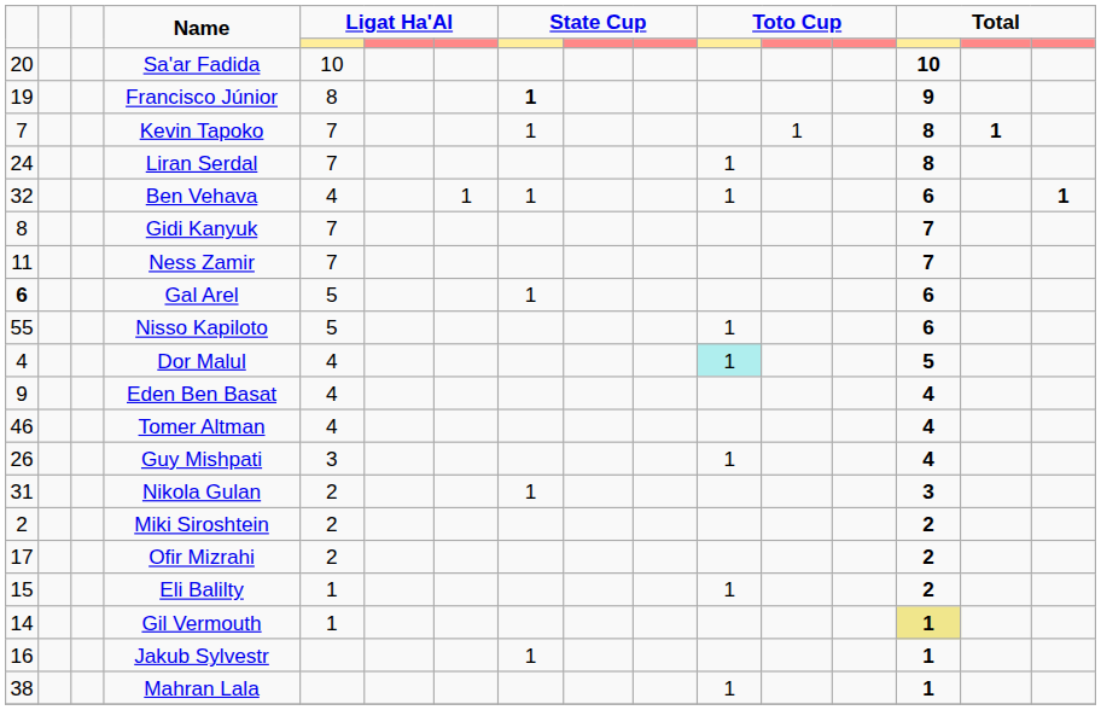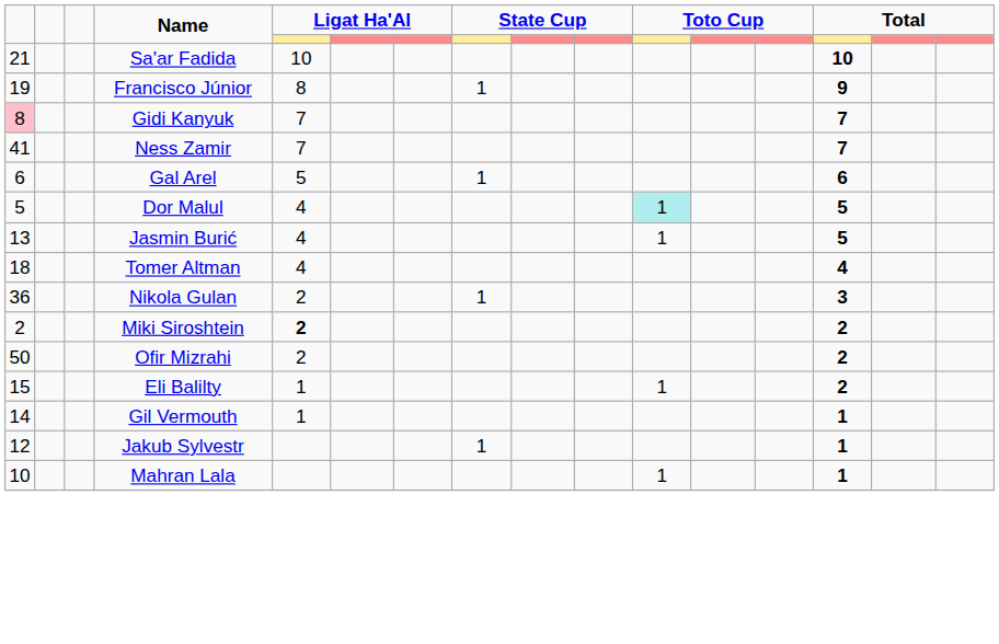 <table class="wikitable" style="font-size: 95%; text-align: center">
 <tr>
 <td rowspan="2"  style="width:3%; text-align:center;"><strong></strong></td>
 <td rowspan="2"  style="width:3%; text-align:center;"><strong></strong></td>
 <td rowspan="2"  style="width:3%; text-align:center;"><strong></strong></td>
 <td rowspan="2"  style="width:18%; text-align:center;"><strong>Name</strong></td>
 <td colspan="3" style="text-align:center;"><strong><a href='#'>Ligat Ha'Al</a></strong></td>
 <td colspan="3" style="text-align:center;"><strong><a href='#'>State Cup</a></strong></td>
 <td colspan="3" style="text-align:center;"><strong><a href='#'>Toto Cup</a></strong></td>
 <td colspan="3" style="text-align:center;"><strong>Total</strong></td>
 </tr>
 <tr>
 <th style="width:25px; background:#fe9;"></th>
 <th style="width:28px; background:#ff8888;"></th>
 <th style="width:25px; background:#ff8888;"></th>
 <th style="width:25px; background:#fe9;"></th>
 <th style="width:28px; background:#ff8888;"></th>
 <th style="width:25px; background:#ff8888;"></th>
 <th style="width:25px; background:#fe9;"></th>
 <th style="width:28px; background:#ff8888;"></th>
 <th style="width:25px; background:#ff8888;"></th>
 <th style="width:25px; background:#fe9;"></th>
 <th style="width:28px; background:#ff8888;"></th>
 <th style="width:25px; background:#ff8888;"></th>
 </tr>
 <tr>
-<td>20</td>
+<td>21</td>
 <td></td>
 <td></td>
 <td><a href='#'>Sa'ar Fadida</a></td>
 <td>10</td>
 <td></td>
 <td></td>
 <td></td>
 <td></td>
 <td></td>
 <td></td>
 <td></td>
 <td></td>
 <td><strong>10</strong></td>
 <td></td>
 <td></td>
 </tr>
 <tr>
 <td>19</td>
 <td></td>
 <td></td>
 <td><a href='#'>Francisco Júnior</a></td>
 <td>8</td>
 <td></td>
 <td></td>
-<td><strong>1</strong></td>
+<td>1</td>
 <td></td>
 <td></td>
 <td></td>
 <td></td>
 <td></td>
 <td><strong>9</strong></td>
 <td></td>
 <td></td>
 </tr>
 <tr>
-<td>7</td>
-<td></td>
-<td></td>
-<td><a href='#'>Kevin Tapoko</a></td>
-<td>7</td>
-<td></td>
-<td></td>
-<td>1</td>
-<td></td>
-<td></td>
-<td></td>
-<td>1</td>
-<td></td>
-<td><strong>8</strong></td>
-<td><strong>1</strong></td>
-<td></td>
-</tr>
-<tr>
-<td>24</td>
-<td></td>
-<td></td>
-<td><a href='#'>Liran Serdal</a></td>
-<td>7</td>
-<td></td>
-<td></td>
-<td></td>
-<td></td>
-<td></td>
-<td>1</td>
-<td></td>
-<td></td>
-<td><strong>8</strong></td>
-<td></td>
-<td></td>
-</tr>
-<tr>
-<td>32</td>
-<td></td>
-<td></td>
-<td><a href='#'>Ben Vehava</a></td>
-<td>4</td>
-<td></td>
-<td>1</td>
-<td>1</td>
-<td></td>
-<td></td>
-<td>1</td>
-<td></td>
-<td></td>
-<td><strong>6</strong></td>
-<td></td>
-<td><strong>1</strong></td>
-</tr>
-<tr>
-<td>8</td>
+<td style="background: pink;">8</td>
 <td></td>
 <td></td>
 <td><a href='#'>Gidi Kanyuk</a></td>
 <td>7</td>
 <td></td>
 <td></td>
 <td></td>
 <td></td>
 <td></td>
 <td></td>
 <td></td>
 <td></td>
 <td><strong>7</strong></td>
 <td></td>
 <td></td>
 </tr>
 <tr>
-<td>11</td>
+<td>41</td>
 <td></td>
 <td></td>
 <td><a href='#'>Ness Zamir</a></td>
 <td>7</td>
 <td></td>
 <td></td>
 <td></td>
 <td></td>
 <td></td>
 <td></td>
 <td></td>
 <td></td>
 <td><strong>7</strong></td>
 <td></td>
 <td></td>
 </tr>
 <tr>
-<td><strong>6</strong></td>
+<td>6</td>
 <td></td>
 <td></td>
 <td><a href='#'>Gal Arel</a></td>
 <td>5</td>
 <td></td>
 <td></td>
 <td>1</td>
 <td></td>
 <td></td>
 <td></td>
 <td></td>
 <td></td>
 <td><strong>6</strong></td>
 <td></td>
 <td></td>
 </tr>
 <tr>
-<td>55</td>
-<td></td>
-<td></td>
-<td><a href='#'>Nisso Kapiloto</a></td>
 <td>5</td>
-<td></td>
-<td></td>
-<td></td>
-<td></td>
-<td></td>
-<td>1</td>
-<td></td>
-<td></td>
-<td><strong>6</strong></td>
-<td></td>
-<td></td>
-</tr>
-<tr>
-<td>4</td>
 <td></td>
 <td></td>
 <td><a href='#'>Dor Malul</a></td>
 <td>4</td>
 <td></td>
 <td></td>
 <td></td>
 <td></td>
 <td></td>
 <td style="background: paleturquoise;">1</td>
 <td></td>
 <td></td>
 <td><strong>5</strong></td>
 <td></td>
 <td></td>
 </tr>
 <tr>
-<td>9</td>
+<td>13</td>
 <td></td>
 <td></td>
-<td><a href='#'>Eden Ben Basat</a></td>
+<td><a href='#'>Jasmin Burić</a></td>
 <td>4</td>
 <td></td>
 <td></td>
 <td></td>
 <td></td>
 <td></td>
+<td>1</td>
 <td></td>
 <td></td>
-<td></td>
-<td><strong>4</strong></td>
+<td><strong>5</strong></td>
 <td></td>
 <td></td>
 </tr>
 <tr>
-<td>46</td>
+<td>18</td>
 <td></td>
 <td></td>
 <td><a href='#'>Tomer Altman</a></td>
 <td>4</td>
 <td></td>
 <td></td>
 <td></td>
 <td></td>
 <td></td>
 <td></td>
 <td></td>
 <td></td>
 <td><strong>4</strong></td>
 <td></td>
 <td></td>
 </tr>
 <tr>
-<td>26</td>
-<td></td>
-<td></td>
-<td><a href='#'>Guy Mishpati</a></td>
-<td>3</td>
-<td></td>
-<td></td>
-<td></td>
-<td></td>
-<td></td>
-<td>1</td>
-<td></td>
-<td></td>
-<td><strong>4</strong></td>
-<td></td>
-<td></td>
-</tr>
-<tr>
-<td>31</td>
+<td>36</td>
 <td></td>
 <td></td>
 <td><a href='#'>Nikola Gulan</a></td>
 <td>2</td>
 <td></td>
 <td></td>
 <td>1</td>
 <td></td>
 <td></td>
 <td></td>
 <td></td>
 <td></td>
 <td><strong>3</strong></td>
 <td></td>
 <td></td>
 </tr>
 <tr>
 <td>2</td>
 <td></td>
 <td></td>
 <td><a href='#'>Miki Siroshtein</a></td>
-<td>2</td>
+<td><strong>2</strong></td>
 <td></td>
 <td></td>
 <td></td>
 <td></td>
 <td></td>
 <td></td>
 <td></td>
 <td></td>
 <td><strong>2</strong></td>
 <td></td>
 <td></td>
 </tr>
 <tr>
-<td>17</td>
+<td>50</td>
 <td></td>
 <td></td>
 <td><a href='#'>Ofir Mizrahi</a></td>
 <td>2</td>
 <td></td>
 <td></td>
 <td></td>
 <td></td>
 <td></td>
 <td></td>
 <td></td>
 <td></td>
 <td><strong>2</strong></td>
 <td></td>
 <td></td>
 </tr>
 <tr>
 <td>15</td>
 <td></td>
 <td></td>
 <td><a href='#'>Eli Balilty</a></td>
 <td>1</td>
 <td></td>
 <td></td>
 <td></td>
 <td></td>
 <td></td>
 <td>1</td>
 <td></td>
 <td></td>
 <td><strong>2</strong></td>
 <td></td>
 <td></td>
 </tr>
 <tr>
 <td>14</td>
 <td></td>
 <td></td>
 <td><a href='#'>Gil Vermouth</a></td>
 <td>1</td>
 <td></td>
 <td></td>
 <td></td>
 <td></td>
 <td></td>
 <td></td>
 <td></td>
 <td></td>
-<td style="background: khaki;"><strong>1</strong></td>
+<td><strong>1</strong></td>
 <td></td>
 <td></td>
 </tr>
 <tr>
-<td>16</td>
+<td>12</td>
 <td></td>
 <td></td>
 <td><a href='#'>Jakub Sylvestr</a></td>
 <td></td>
 <td></td>
 <td></td>
 <td>1</td>
 <td></td>
 <td></td>
 <td></td>
 <td></td>
 <td></td>
 <td><strong>1</strong></td>
 <td></td>
 <td></td>
 </tr>
 <tr>
-<td>38</td>
+<td>10</td>
 <td></td>
 <td></td>
 <td><a href='#'>Mahran Lala</a></td>
 <td></td>
 <td></td>
 <td></td>
 <td></td>
 <td></td>
 <td></td>
 <td>1</td>
 <td></td>
 <td></td>
 <td><strong>1</strong></td>
 <td></td>
 <td></td>
 </tr>
 <tr>
 </tr>
 </table>
